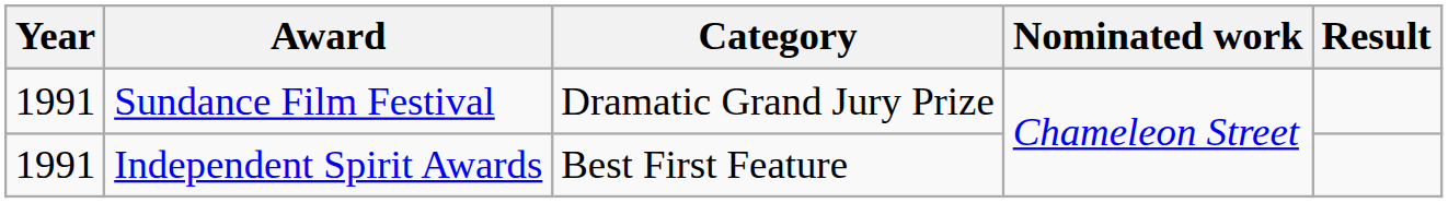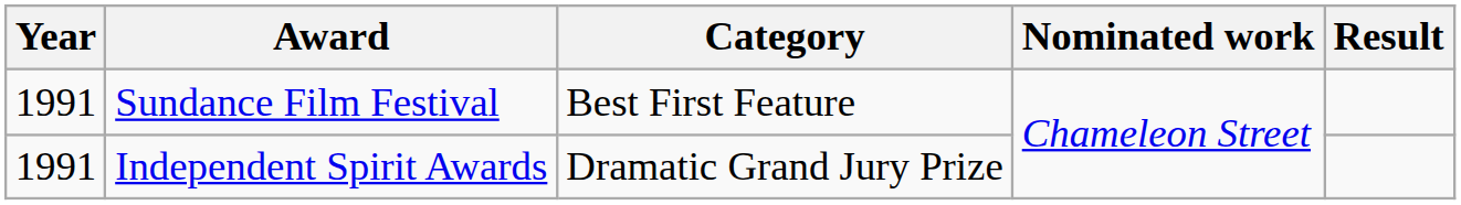 <table class="wikitable">
 <tr>
 <th>Year</th>
 <th>Award</th>
 <th>Category</th>
 <th>Nominated work</th>
 <th>Result</th>
 </tr>
 <tr>
 <td>1991</td>
 <td><a href='#'>Sundance Film Festival</a></td>
-<td>Dramatic Grand Jury Prize</td>
+<td>Best First Feature</td>
 <td rowspan="2"><em><a href='#'>Chameleon Street</a></em></td>
 <td></td>
 </tr>
 <tr>
 <td>1991</td>
 <td><a href='#'>Independent Spirit Awards</a></td>
-<td>Best First Feature</td>
+<td>Dramatic Grand Jury Prize</td>
 <td></td>
 </tr>
 </table>
